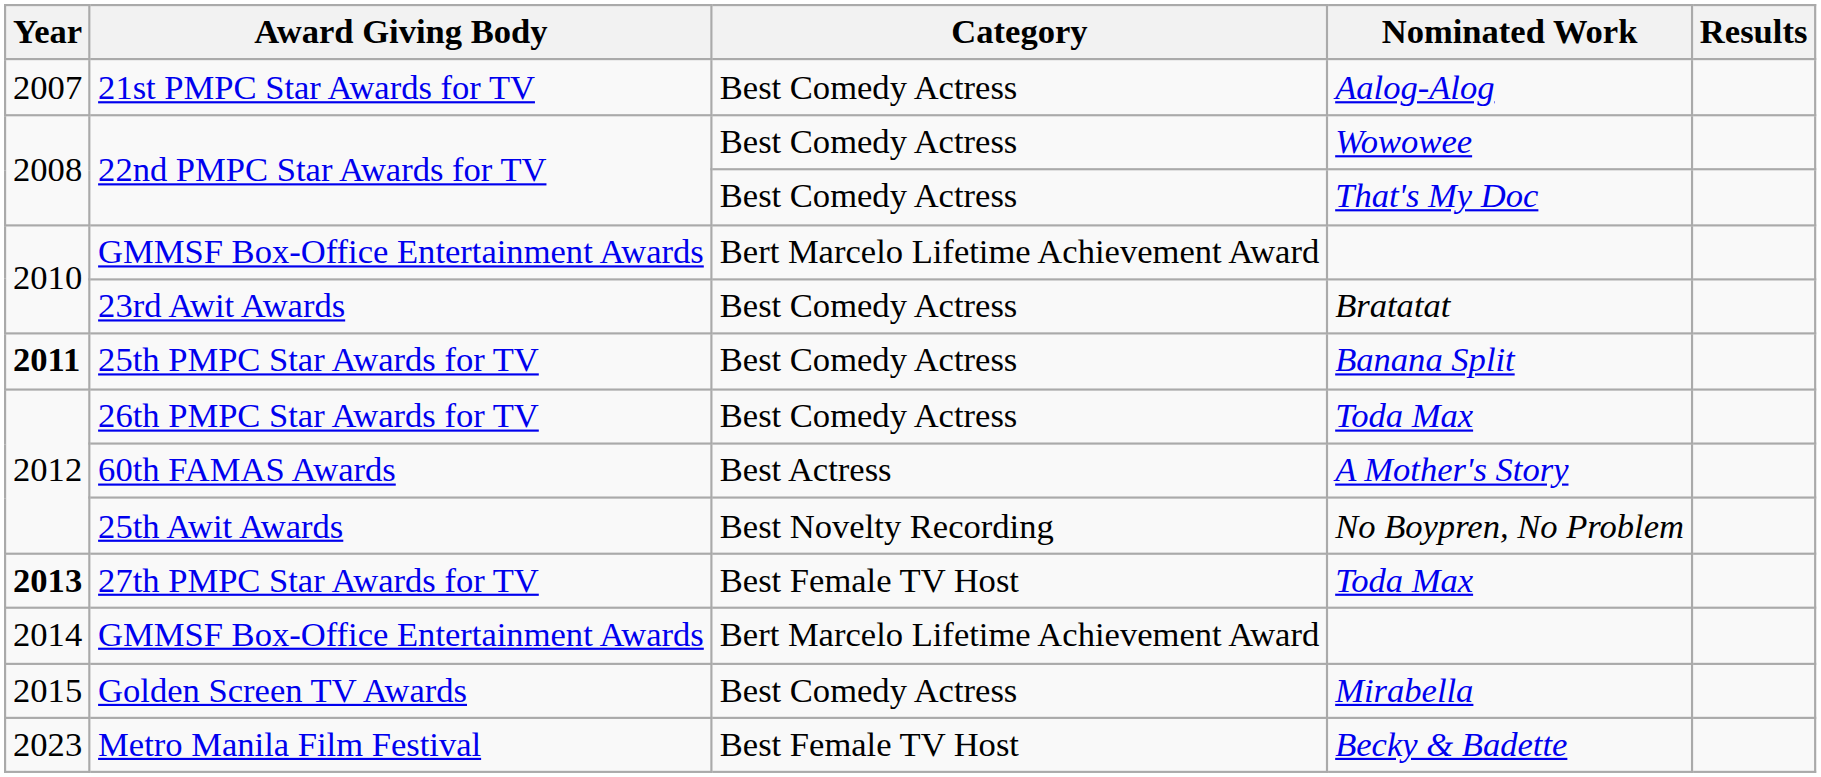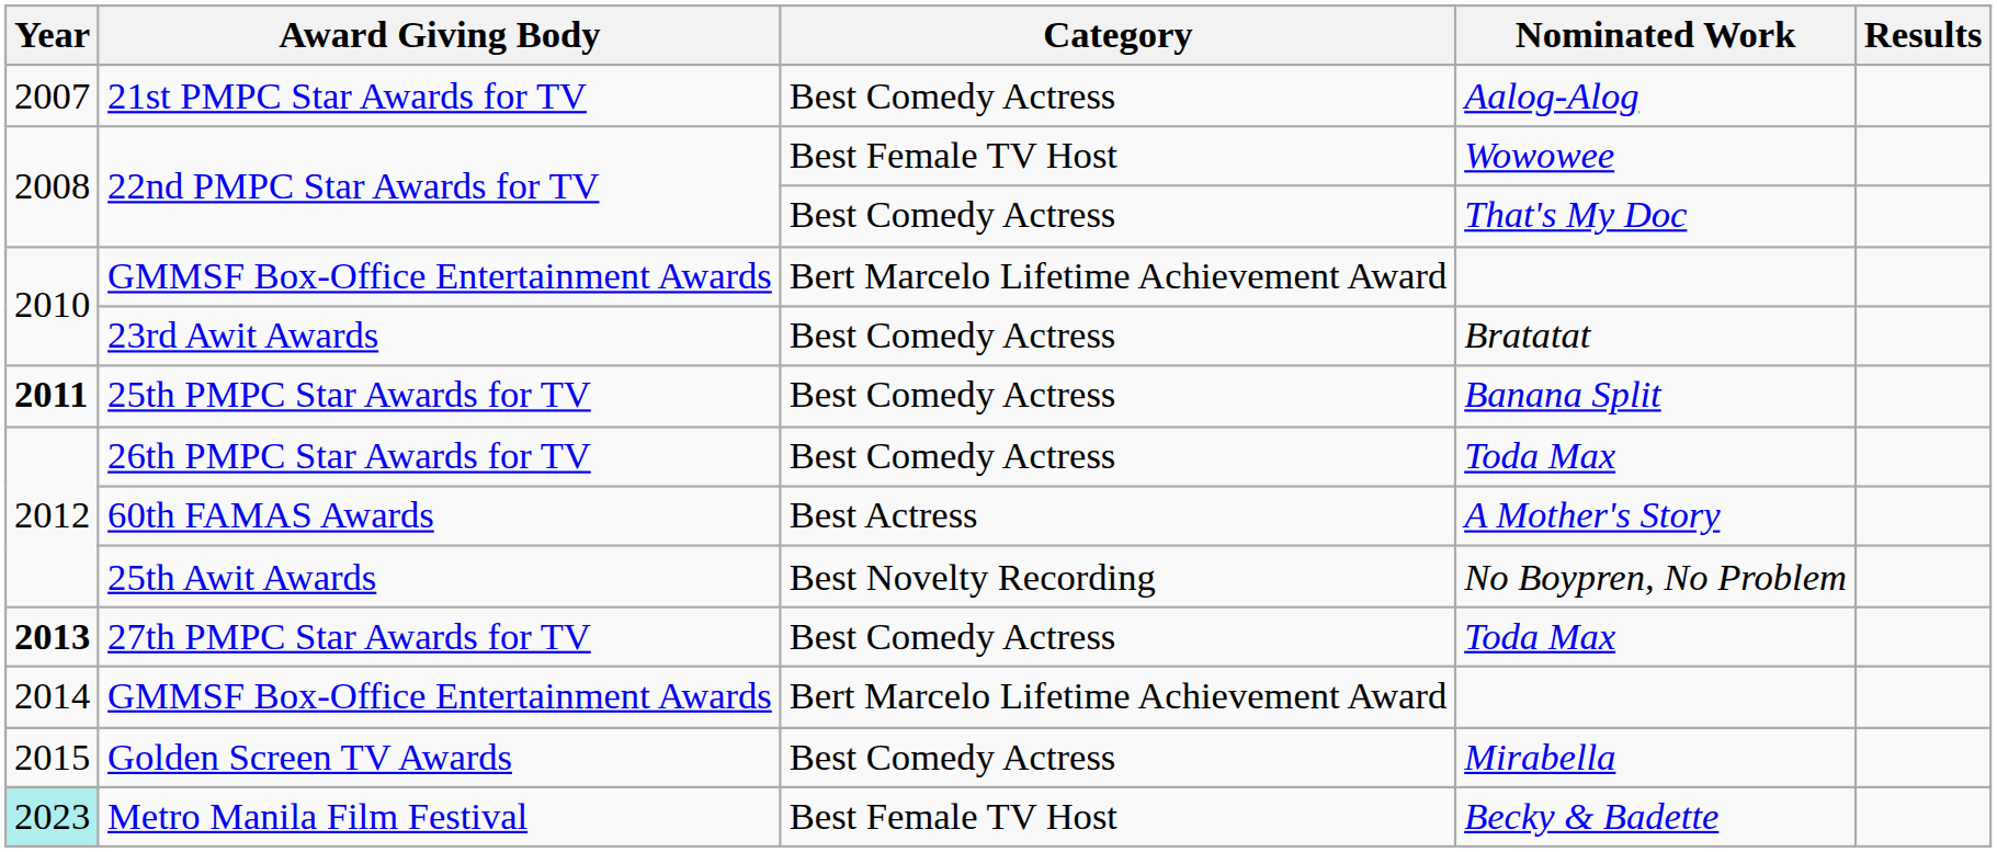 <table class="wikitable">
 <tr>
 <th>Year</th>
 <th>Award Giving Body</th>
 <th>Category</th>
 <th>Nominated Work</th>
 <th>Results</th>
 </tr>
 <tr>
 <td>2007</td>
 <td><a href='#'>21st PMPC Star Awards for TV</a></td>
 <td>Best Comedy Actress</td>
 <td><em><a href='#'>Aalog-Alog</a></em></td>
 <td></td>
 </tr>
 <tr>
 <td rowspan=2>2008</td>
 <td rowspan=2><a href='#'>22nd PMPC Star Awards for TV</a></td>
-<td>Best Comedy Actress</td>
+<td>Best Female TV Host</td>
 <td><em><a href='#'>Wowowee</a></em></td>
 <td></td>
 </tr>
 <tr>
 <td>Best Comedy Actress</td>
 <td><em><a href='#'>That's My Doc</a></em></td>
 <td></td>
 </tr>
 <tr>
 <td rowspan=2>2010</td>
 <td><a href='#'>GMMSF Box-Office Entertainment Awards</a></td>
 <td>Bert Marcelo Lifetime Achievement Award</td>
 <td></td>
 <td></td>
 </tr>
 <tr>
 <td><a href='#'>23rd Awit Awards</a></td>
 <td>Best Comedy Actress</td>
 <td><em>Bratatat</em></td>
 <td></td>
 </tr>
 <tr>
 <td><strong>2011</strong></td>
 <td><a href='#'>25th PMPC Star Awards for TV</a></td>
 <td>Best Comedy Actress</td>
 <td><em><a href='#'>Banana Split</a></em></td>
 <td></td>
 </tr>
 <tr>
 <td rowspan=3>2012</td>
 <td><a href='#'>26th PMPC Star Awards for TV</a></td>
 <td>Best Comedy Actress</td>
 <td><em><a href='#'>Toda Max</a></em></td>
 <td></td>
 </tr>
 <tr>
 <td><a href='#'>60th FAMAS Awards</a></td>
 <td>Best Actress</td>
 <td><em><a href='#'>A Mother's Story</a></em></td>
 <td></td>
 </tr>
 <tr>
 <td><a href='#'>25th Awit Awards</a></td>
 <td>Best Novelty Recording</td>
 <td><em>No Boypren, No Problem</em></td>
 <td></td>
 </tr>
 <tr>
 <td><strong>2013</strong></td>
 <td><a href='#'>27th PMPC Star Awards for TV</a></td>
-<td>Best Female TV Host</td>
+<td>Best Comedy Actress</td>
 <td><em><a href='#'>Toda Max</a></em></td>
 <td></td>
 </tr>
 <tr>
 <td>2014</td>
 <td><a href='#'>GMMSF Box-Office Entertainment Awards</a></td>
 <td>Bert Marcelo Lifetime Achievement Award</td>
 <td></td>
 <td></td>
 </tr>
 <tr>
 <td>2015</td>
 <td><a href='#'>Golden Screen TV Awards</a></td>
 <td>Best Comedy Actress</td>
 <td><em><a href='#'>Mirabella</a></em></td>
 <td></td>
 </tr>
 <tr>
-<td>2023</td>
+<td style="background: paleturquoise;">2023</td>
 <td><a href='#'>Metro Manila Film Festival</a></td>
 <td>Best Female TV Host</td>
 <td><em><a href='#'>Becky & Badette</a></em></td>
 <td></td>
 </tr>
 </table>
